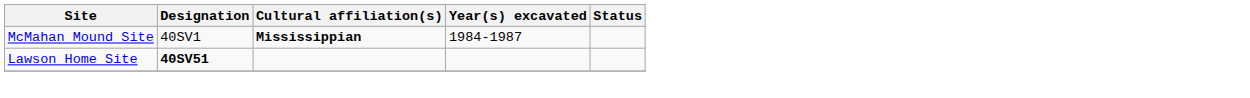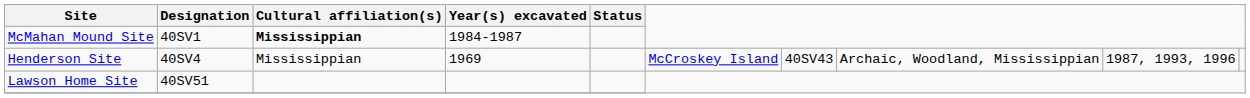 <table class="wikitable">
 <tr>
 <th>Site</th>
 <th>Designation</th>
 <th>Cultural affiliation(s)</th>
 <th>Year(s) excavated</th>
 <th>Status</th>
 </tr>
 <tr>
 <td><a href='#'>McMahan Mound Site</a></td>
 <td>40SV1</td>
 <td><strong>Mississippian</strong></td>
 <td>1984-1987</td>
 <td></td>
 </tr>
 <tr>
+<td><a href='#'>Henderson Site</a></td>
+<td>40SV4</td>
+<td>Mississippian</td>
+<td>1969</td>
+<td></td>
+<td><a href='#'>McCroskey Island</a></td>
+<td>40SV43</td>
+<td>Archaic, Woodland, Mississippian</td>
+<td>1987, 1993, 1996</td>
+<td></td>
+</tr>
+<tr>
 <td><a href='#'>Lawson Home Site</a></td>
-<td><strong>40SV51</strong></td>
+<td>40SV51</td>
 <td></td>
 <td></td>
 <td></td>
 </tr>
 <tr>
 </tr>
 </table>
